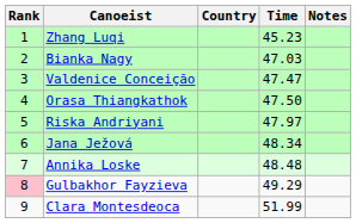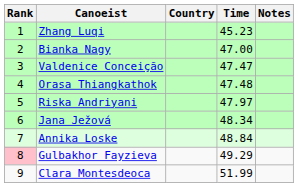 <table class="wikitable" style="text-align:center">
 <tr>
 <th>Rank</th>
 <th>Canoeist</th>
 <th>Country</th>
 <th>Time</th>
 <th>Notes</th>
 </tr>
 <tr bgcolor=bbffbb>
 <td>1</td>
 <td align="left"><a href='#'>Zhang Luqi</a></td>
 <td align="left"></td>
 <td>45.23</td>
 <td></td>
 </tr>
 <tr bgcolor=bbffbb>
 <td>2</td>
 <td align="left"><a href='#'>Bianka Nagy</a></td>
 <td align="left"></td>
-<td>47.03</td>
+<td>47.00</td>
 <td></td>
 </tr>
 <tr bgcolor=bbffbb>
 <td>3</td>
 <td align="left"><a href='#'>Valdenice Conceição</a></td>
 <td align="left"></td>
 <td>47.47</td>
 <td></td>
 </tr>
 <tr bgcolor=bbffbb>
 <td>4</td>
 <td align="left"><a href='#'>Orasa Thiangkathok</a></td>
 <td align="left"></td>
-<td>47.50</td>
+<td>47.48</td>
 <td></td>
 </tr>
 <tr bgcolor=bbffbb>
 <td>5</td>
 <td align="left"><a href='#'>Riska Andriyani</a></td>
 <td align="left"></td>
 <td>47.97</td>
 <td></td>
 </tr>
 <tr bgcolor=bbffbb>
 <td>6</td>
 <td align="left"><a href='#'>Jana Ježová</a></td>
 <td align="left"></td>
 <td>48.34</td>
 <td></td>
 </tr>
 <tr bgcolor=ddffdd>
 <td>7</td>
 <td align="left"><a href='#'>Annika Loske</a></td>
 <td align="left"></td>
-<td>48.48</td>
+<td>48.84</td>
 <td></td>
 </tr>
 <tr>
 <td style="background: pink;">8</td>
 <td align="left"><a href='#'>Gulbakhor Fayzieva</a></td>
 <td align="left"></td>
 <td>49.29</td>
 <td></td>
 </tr>
 <tr>
 <td>9</td>
 <td align="left"><a href='#'>Clara Montesdeoca</a></td>
 <td align="left"></td>
 <td>51.99</td>
 <td></td>
 </tr>
 </table>
